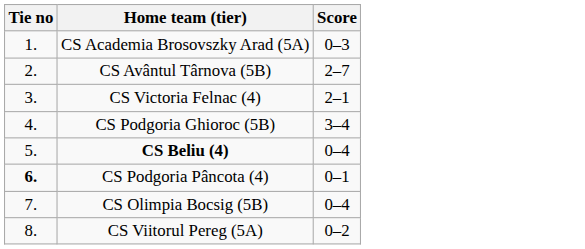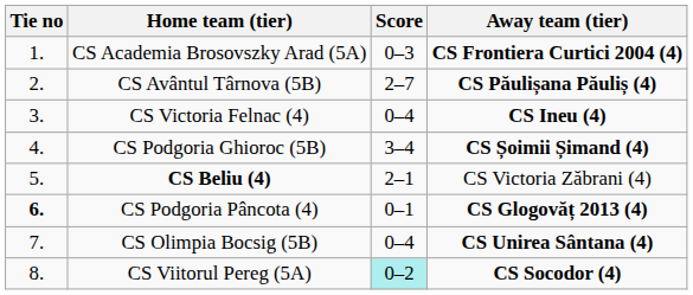 <table class="wikitable" style="text-align: center">
 <tr>
 <th>Tie no</th>
 <th>Home team (tier)</th>
 <th>Score</th>
+<th>Away team (tier)</th>
 </tr>
 <tr>
 <td>1.</td>
 <td>CS Academia Brosovszky Arad (5A)</td>
 <td>0–3</td>
+<td><strong>CS Frontiera Curtici 2004 (4)</strong></td>
 </tr>
 <tr>
 <td>2.</td>
 <td>CS Avântul Târnova (5B)</td>
 <td>2–7</td>
+<td><strong>CS Păulișana Păuliș (4)</strong></td>
 </tr>
 <tr>
 <td>3.</td>
 <td>CS Victoria Felnac (4)</td>
-<td>2–1</td>
+<td>0–4</td>
+<td><strong>CS Ineu (4)</strong></td>
 </tr>
 <tr>
 <td>4.</td>
 <td>CS Podgoria Ghioroc (5B)</td>
 <td>3–4</td>
+<td><strong>CS Șoimii Șimand (4)</strong></td>
 </tr>
 <tr>
 <td>5.</td>
 <td><strong>CS Beliu (4)</strong></td>
-<td>0–4</td>
+<td>2–1</td>
+<td>CS Victoria Zăbrani (4)</td>
 </tr>
 <tr>
 <td><strong>6.</strong></td>
 <td>CS Podgoria Pâncota (4)</td>
 <td>0–1</td>
+<td><strong>CS Glogovăț 2013 (4)</strong></td>
 </tr>
 <tr>
 <td>7.</td>
 <td>CS Olimpia Bocsig (5B)</td>
 <td>0–4</td>
+<td><strong>CS Unirea Sântana (4)</strong></td>
 </tr>
 <tr>
 <td>8.</td>
 <td>CS Viitorul Pereg (5A)</td>
-<td>0–2</td>
+<td style="background: paleturquoise;">0–2</td>
+<td><strong>CS Socodor (4)</strong></td>
 </tr>
 </table>
